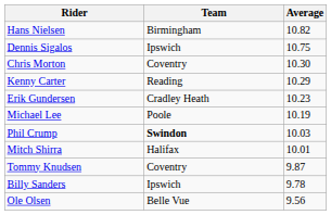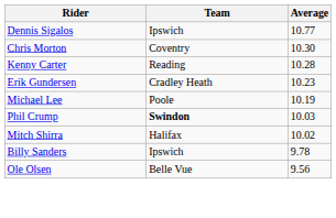 <table class="wikitable" style="font-size: 100%">
 <tr>
 <th width=200>Rider</th>
 <th width=200>Team</th>
 <th width=40>Average</th>
 </tr>
 <tr>
-<td align="left"> <a href='#'>Hans Nielsen</a></td>
-<td>Birmingham</td>
-<td>10.82</td>
-</tr>
-<tr>
 <td align="left"> <a href='#'>Dennis Sigalos</a></td>
 <td>Ipswich</td>
-<td>10.75</td>
+<td>10.77</td>
 </tr>
 <tr>
 <td align="left"> <a href='#'>Chris Morton</a></td>
 <td>Coventry</td>
 <td>10.30</td>
 </tr>
 <tr>
 <td align="left"> <a href='#'>Kenny Carter</a></td>
 <td>Reading</td>
-<td>10.29</td>
+<td>10.28</td>
 </tr>
 <tr>
 <td align="left"> <a href='#'>Erik Gundersen</a></td>
 <td>Cradley Heath</td>
 <td>10.23</td>
 </tr>
 <tr>
 <td align="left"> <a href='#'>Michael Lee</a></td>
 <td>Poole</td>
 <td>10.19</td>
 </tr>
 <tr>
 <td align="left"> <a href='#'>Phil Crump</a></td>
 <td><strong>Swindon</strong></td>
 <td>10.03</td>
 </tr>
 <tr>
 <td align="left"> <a href='#'>Mitch Shirra</a></td>
 <td>Halifax</td>
-<td>10.01</td>
-</tr>
-<tr>
-<td align="left"> <a href='#'>Tommy Knudsen</a></td>
-<td>Coventry</td>
-<td>9.87</td>
+<td>10.02</td>
 </tr>
 <tr>
 <td align="left"> <a href='#'>Billy Sanders</a></td>
 <td>Ipswich</td>
 <td>9.78</td>
 </tr>
 <tr>
 <td align="left"> <a href='#'>Ole Olsen</a></td>
 <td>Belle Vue</td>
 <td>9.56</td>
 </tr>
 </table>
